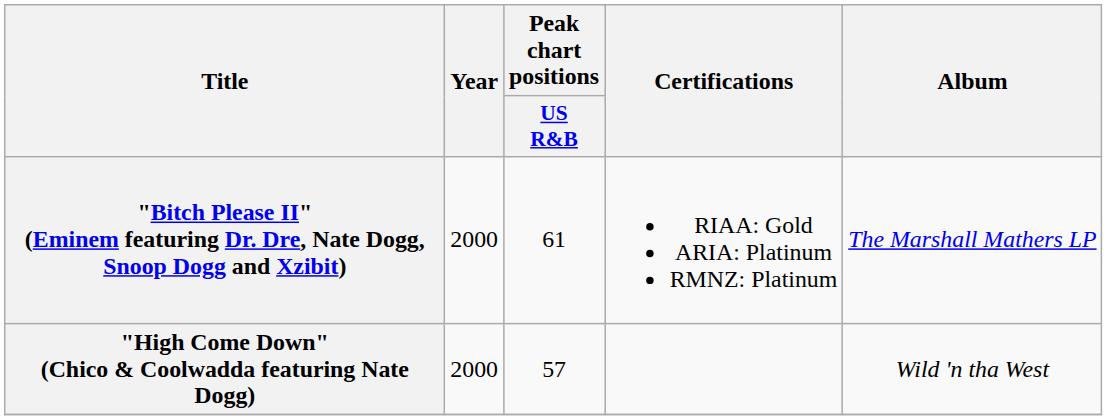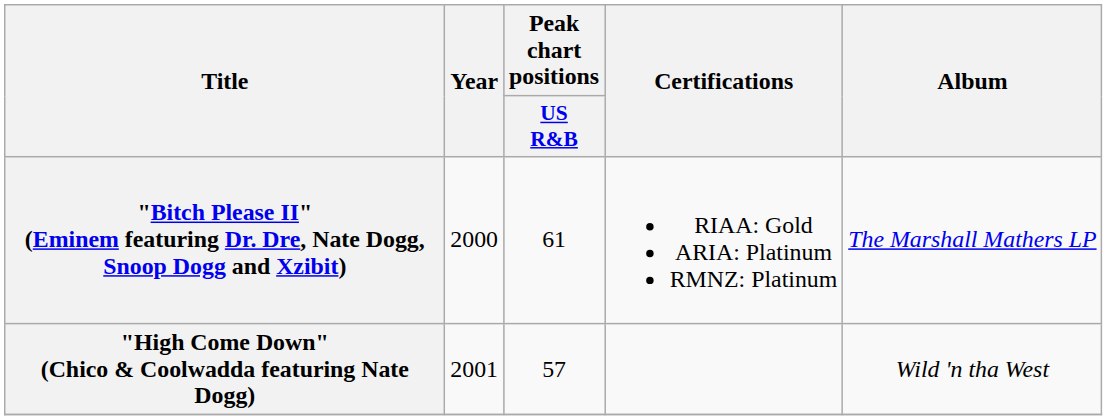 <table class="wikitable plainrowheaders" style="text-align:center;">
 <tr>
 <th scope="col" rowspan="2" style="width:18em;">Title</th>
 <th scope="col" rowspan="2">Year</th>
 <th scope="col" colspan="1">Peak chart positions</th>
 <th scope="col" rowspan="2">Certifications</th>
 <th scope="col" rowspan="2">Album</th>
 </tr>
 <tr>
 <th scope="col" style="width:3em;font-size:90%;"><a href='#'>US<br>R&B</a><br></th>
 </tr>
 <tr>
 <th scope="row">"<a href='#'>Bitch Please II</a>"<br><span>(<a href='#'>Eminem</a> featuring <a href='#'>Dr. Dre</a>, Nate Dogg, <a href='#'>Snoop Dogg</a> and <a href='#'>Xzibit</a>)</span></th>
 <td>2000</td>
 <td>61</td>
 <td><br><ul><li>RIAA: Gold</li><li>ARIA: Platinum</li><li>RMNZ: Platinum</li></ul></td>
 <td><em><a href='#'>The Marshall Mathers LP</a></em></td>
 </tr>
 <tr>
 <th scope="row">"High Come Down"<br><span>(Chico & Coolwadda featuring Nate Dogg)</span></th>
-<td>2000</td>
+<td>2001</td>
 <td>57</td>
 <td></td>
 <td><em>Wild 'n tha West</em></td>
 </tr>
 <tr>
 </tr>
 </table>
